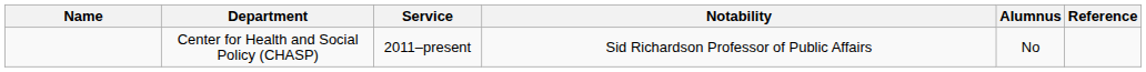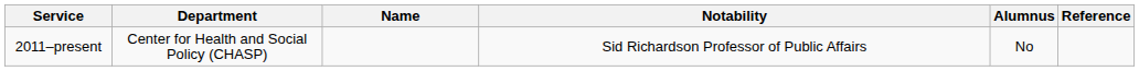 <table class="wikitable sortable" style="width:100%">
 <tr>
+<th style="width:10%;">Service</th>
+<th style="width:20%;">Department</th>
 <th style="width:15%;">Name</th>
-<th style="width:20%;">Department</th>
-<th style="width:10%;">Service</th>
 <th style="width:50%;" class="unsortable">Notability</th>
 <th style="width:5%;">Alumnus</th>
 <th style="width:*;" class="unsortable">Reference</th>
 </tr>
 <tr>
+<td style="text-align:center;">2011–present</td>
+<td style="text-align:center;">Center for Health and Social Policy (CHASP)</td>
 <td></td>
-<td style="text-align:center;">Center for Health and Social Policy (CHASP)</td>
-<td style="text-align:center;">2011–present</td>
 <td style="text-align:center;">Sid Richardson Professor of Public Affairs</td>
 <td style="text-align:center;">No</td>
 <td style="text-align:center;"></td>
 </tr>
 </table>
